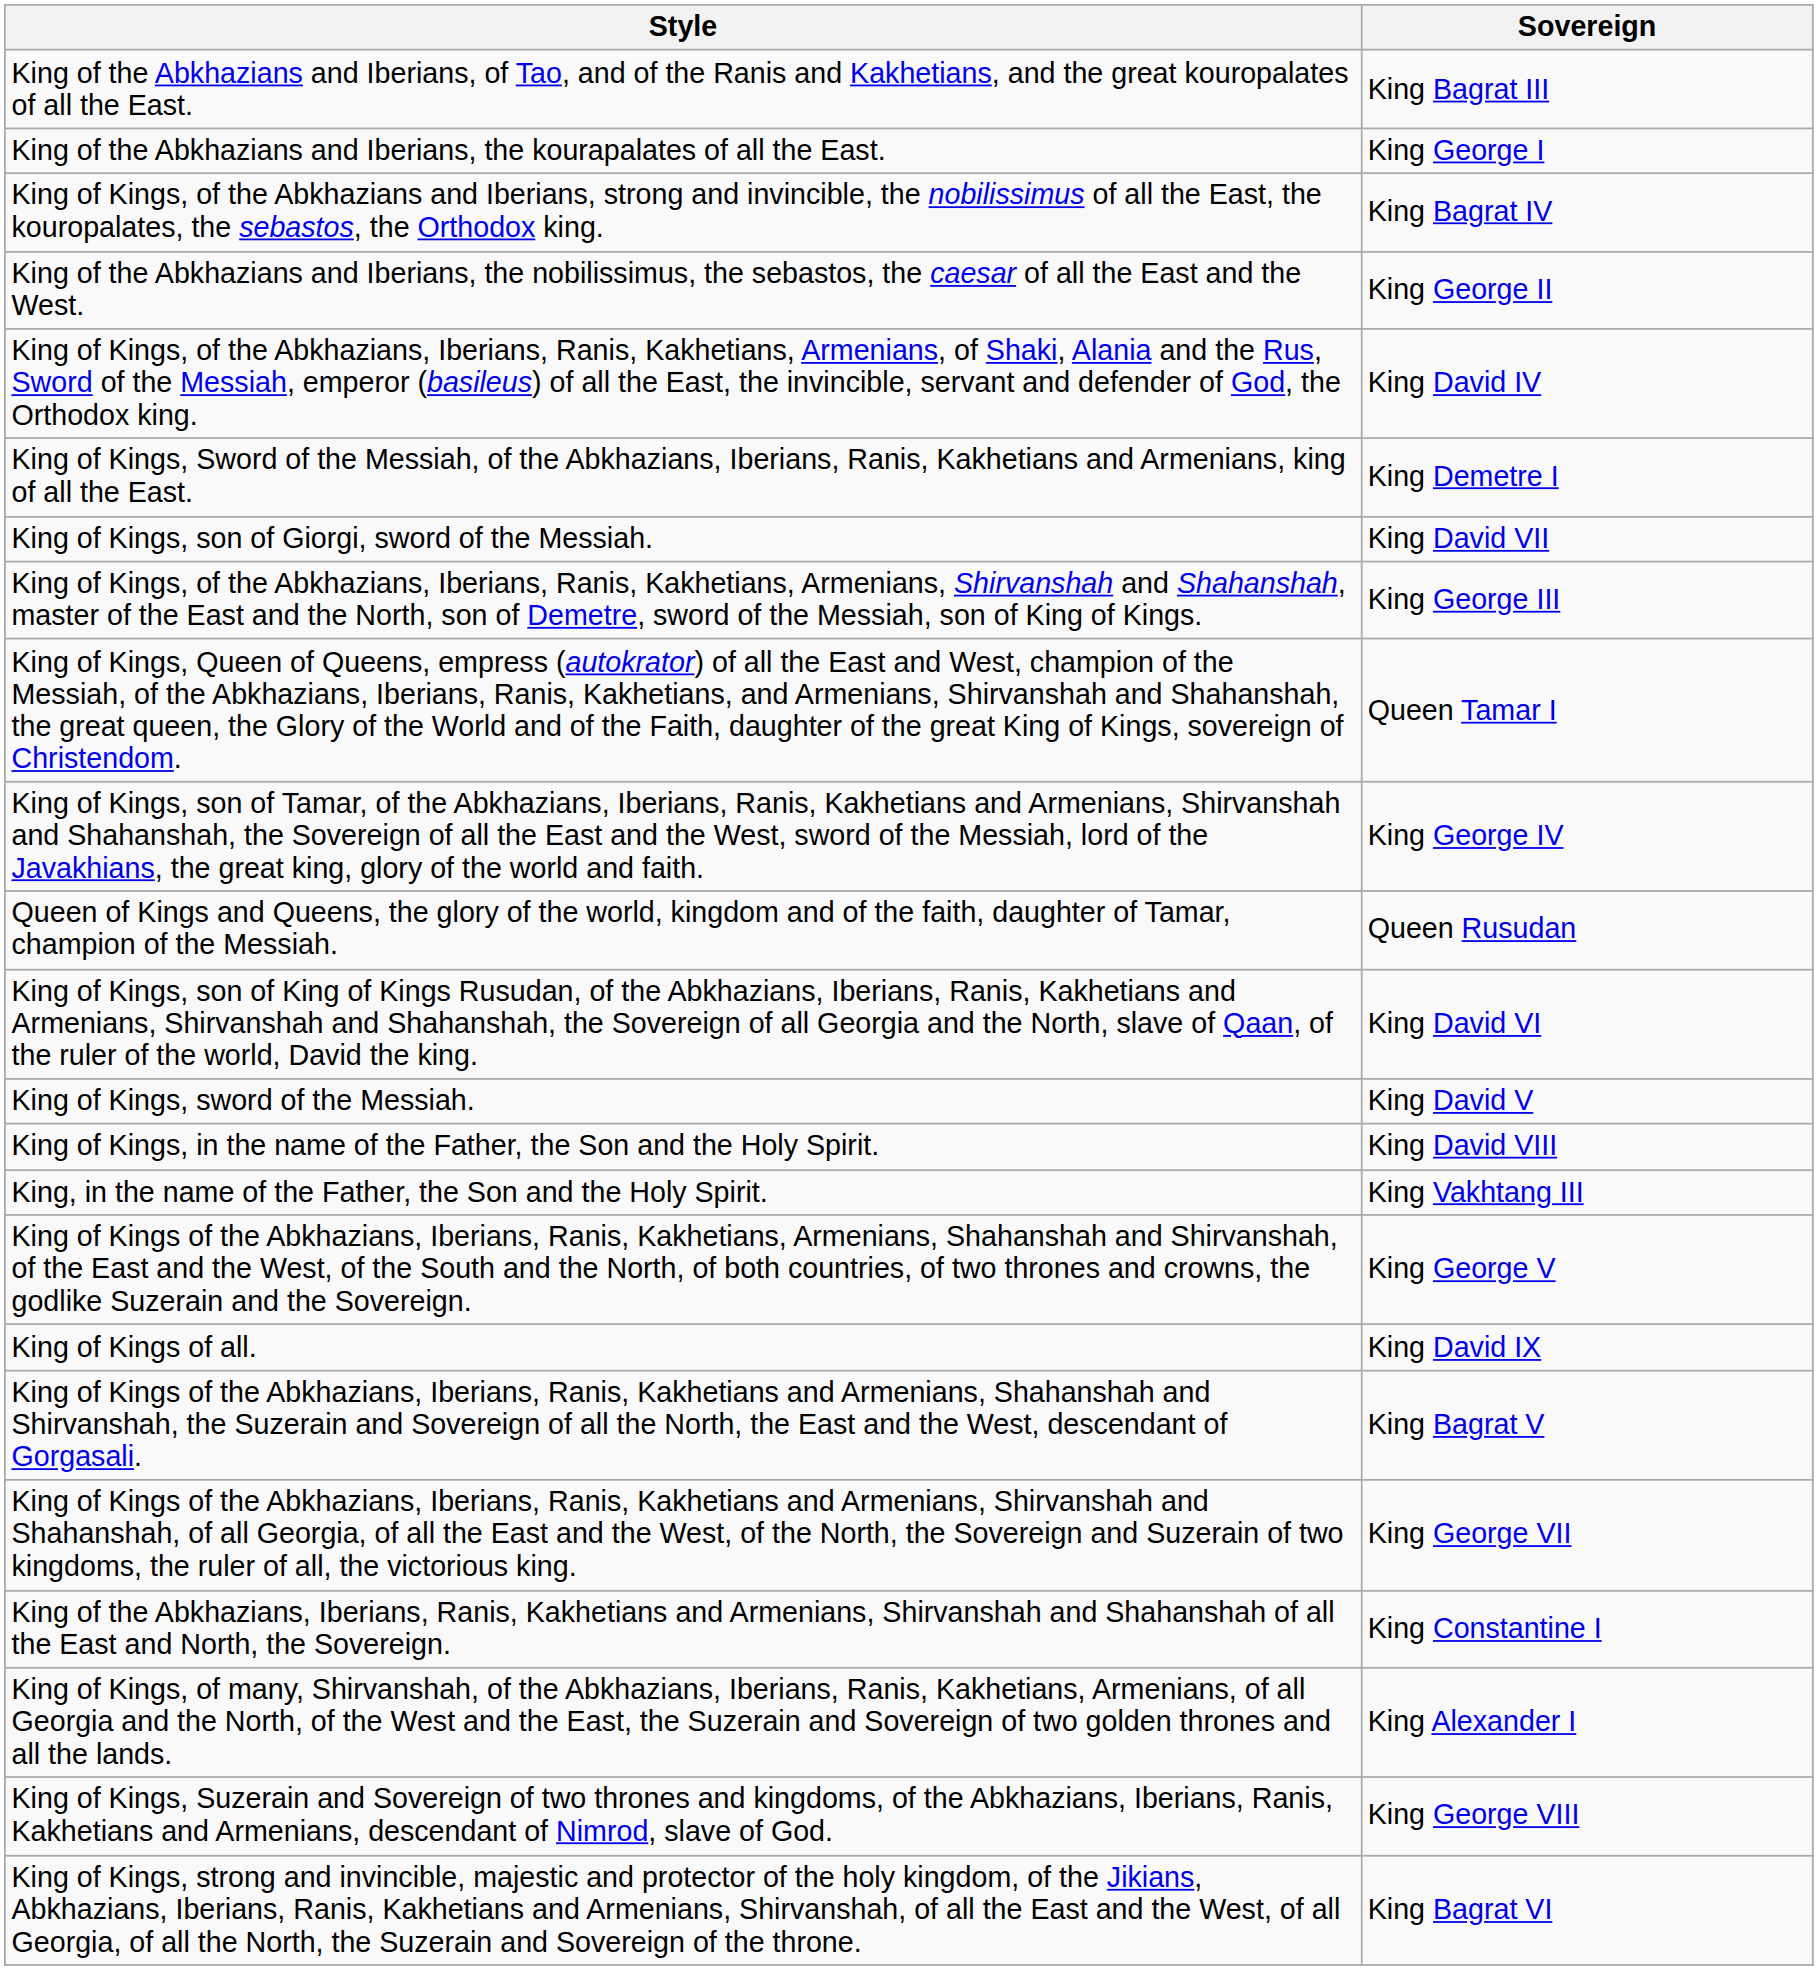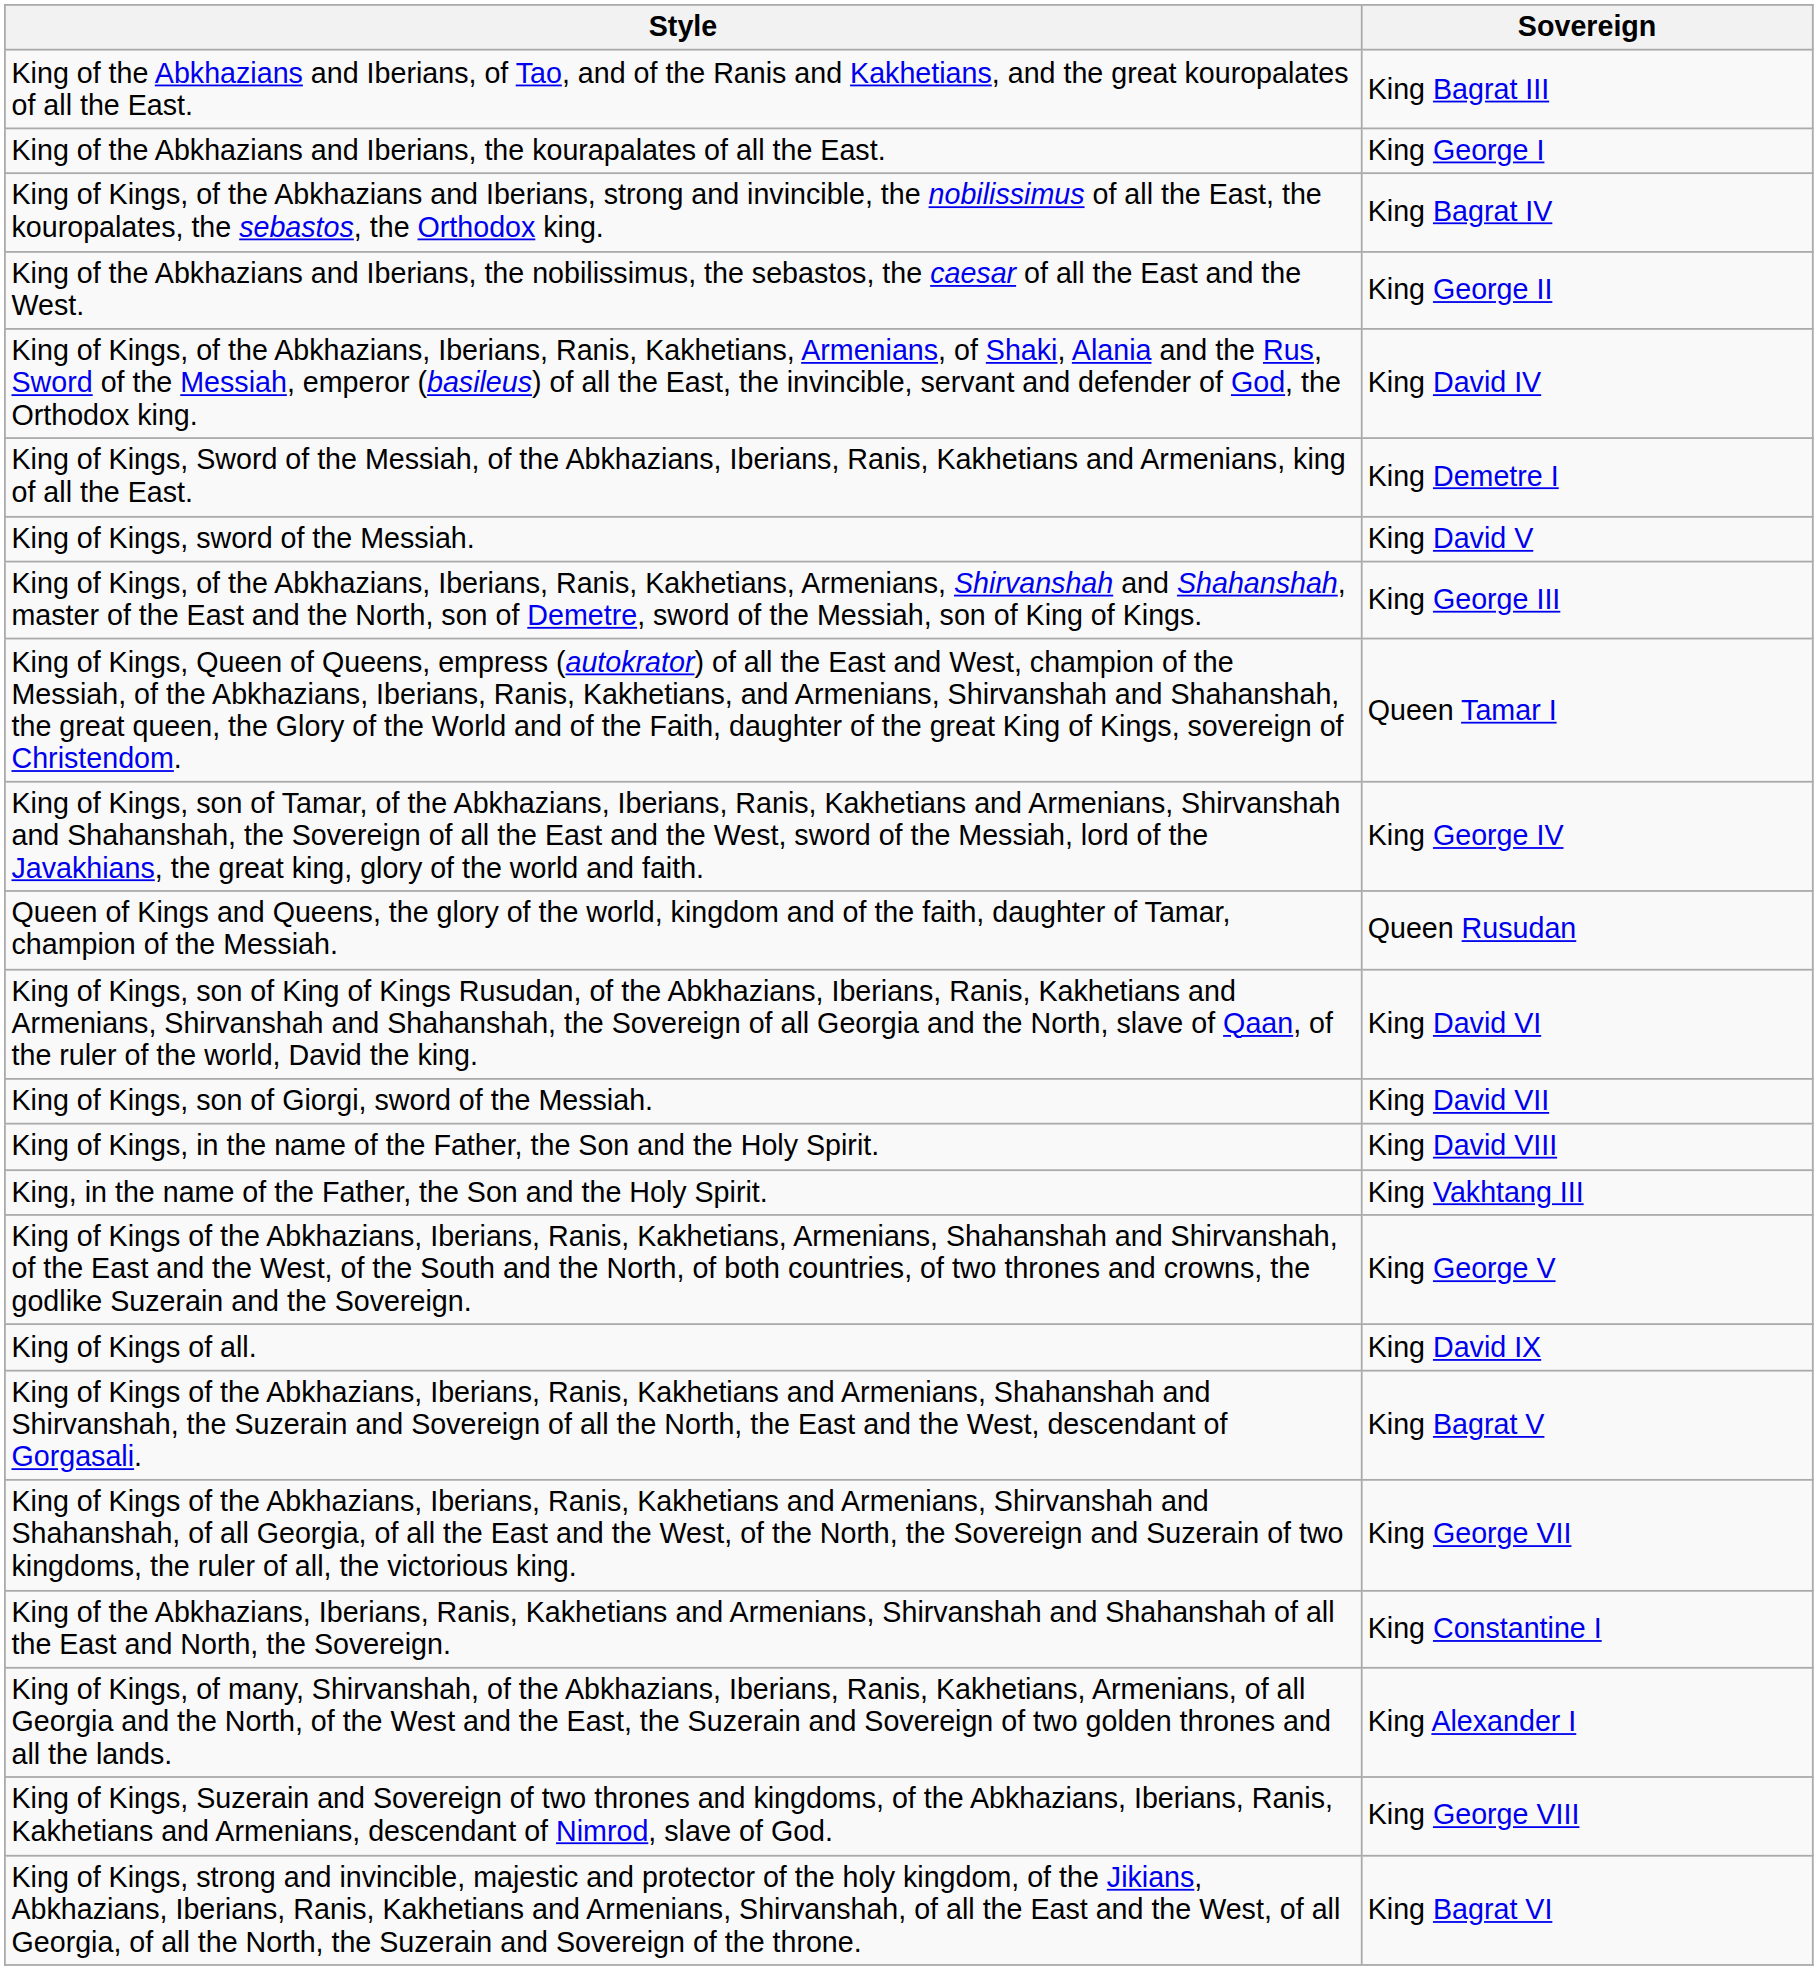 <table class="wikitable" width="80%">
 <tr>
 <th width="60%">Style</th>
 <th width="20%">Sovereign</th>
 </tr>
 <tr>
 <td>King of the <a href='#'>Abkhazians</a> and Iberians, of <a href='#'>Tao</a>, and of the Ranis and <a href='#'>Kakhetians</a>, and the great kouropalates of all the East.</td>
 <td>King <a href='#'>Bagrat III</a></td>
 </tr>
 <tr>
 <td>King of the Abkhazians and Iberians, the kourapalates of all the East.</td>
 <td>King <a href='#'>George I</a></td>
 </tr>
 <tr>
 <td>King of Kings, of the Abkhazians and Iberians, strong and invincible, the <em><a href='#'>nobilissimus</a></em> of all the East, the kouropalates, the <em><a href='#'>sebastos</a></em>, the <a href='#'>Orthodox</a> king.</td>
 <td>King <a href='#'>Bagrat IV</a></td>
 </tr>
 <tr>
 <td>King of the Abkhazians and Iberians, the nobilissimus, the sebastos, the <em><a href='#'>caesar</a></em> of all the East and the West.</td>
 <td>King <a href='#'>George II</a></td>
 </tr>
 <tr>
 <td>King of Kings, of the Abkhazians, Iberians, Ranis, Kakhetians, <a href='#'>Armenians</a>, of <a href='#'>Shaki</a>, <a href='#'>Alania</a> and the <a href='#'>Rus</a>, <a href='#'>Sword</a> of the <a href='#'>Messiah</a>, emperor (<em><a href='#'>basileus</a></em>) of all the East, the invincible, servant and defender of <a href='#'>God</a>, the Orthodox king.</td>
 <td>King <a href='#'>David IV</a></td>
 </tr>
 <tr>
 <td>King of Kings, Sword of the Messiah, of the Abkhazians, Iberians, Ranis, Kakhetians and Armenians, king of all the East.</td>
 <td>King <a href='#'>Demetre I</a></td>
 </tr>
 <tr>
-<td>King of Kings, son of Giorgi, sword of the Messiah.</td>
-<td>King <a href='#'>David VII</a></td>
+<td>King of Kings, sword of the Messiah.</td>
+<td>King <a href='#'>David V</a></td>
 </tr>
 <tr>
 <td>King of Kings, of the Abkhazians, Iberians, Ranis, Kakhetians, Armenians, <em><a href='#'>Shirvanshah</a></em> and <em><a href='#'>Shahanshah</a></em>, master of the East and the North, son of <a href='#'>Demetre</a>, sword of the Messiah, son of King of Kings.</td>
 <td>King <a href='#'>George III</a></td>
 </tr>
 <tr>
 <td>King of Kings, Queen of Queens, empress (<em><a href='#'>autokrator</a></em>) of all the East and West, champion of the Messiah, of the Abkhazians, Iberians, Ranis, Kakhetians, and Armenians, Shirvanshah and Shahanshah, the great queen, the Glory of the World and of the Faith, daughter of the great King of Kings, sovereign of <a href='#'>Christendom</a>.</td>
 <td>Queen <a href='#'>Tamar I</a></td>
 </tr>
 <tr>
 <td>King of Kings, son of Tamar, of the Abkhazians, Iberians, Ranis, Kakhetians and Armenians, Shirvanshah and Shahanshah, the Sovereign of all the East and the West, sword of the Messiah, lord of the <a href='#'>Javakhians</a>, the great king, glory of the world and faith.</td>
 <td>King <a href='#'>George IV</a></td>
 </tr>
 <tr>
 <td>Queen of Kings and Queens, the glory of the world, kingdom and of the faith, daughter of Tamar, champion of the Messiah.</td>
 <td>Queen <a href='#'>Rusudan</a></td>
 </tr>
 <tr>
 <td>King of Kings, son of King of Kings Rusudan, of the Abkhazians, Iberians, Ranis, Kakhetians and Armenians, Shirvanshah and Shahanshah, the Sovereign of all Georgia and the North, slave of <a href='#'>Qaan</a>, of the ruler of the world, David the king.</td>
 <td>King <a href='#'>David VI</a></td>
 </tr>
 <tr>
-<td>King of Kings, sword of the Messiah.</td>
-<td>King <a href='#'>David V</a></td>
+<td>King of Kings, son of Giorgi, sword of the Messiah.</td>
+<td>King <a href='#'>David VII</a></td>
 </tr>
 <tr>
 <td>King of Kings, in the name of the Father, the Son and the Holy Spirit.</td>
 <td>King <a href='#'>David VIII</a></td>
 </tr>
 <tr>
 <td>King, in the name of the Father, the Son and the Holy Spirit.</td>
 <td>King <a href='#'>Vakhtang III</a></td>
 </tr>
 <tr>
 <td>King of Kings of the Abkhazians, Iberians, Ranis, Kakhetians, Armenians, Shahanshah and Shirvanshah, of the East and the West, of the South and the North, of both countries, of two thrones and crowns, the godlike Suzerain and the Sovereign.</td>
 <td>King <a href='#'>George V</a></td>
 </tr>
 <tr>
 <td>King of Kings of all.</td>
 <td>King <a href='#'>David IX</a></td>
 </tr>
 <tr>
 <td>King of Kings of the Abkhazians, Iberians, Ranis, Kakhetians and Armenians, Shahanshah and Shirvanshah, the Suzerain and Sovereign of all the North, the East and the West, descendant of <a href='#'>Gorgasali</a>.</td>
 <td>King <a href='#'>Bagrat V</a></td>
 </tr>
 <tr>
 <td>King of Kings of the Abkhazians, Iberians, Ranis, Kakhetians and Armenians, Shirvanshah and Shahanshah, of all Georgia, of all the East and the West, of the North, the Sovereign and Suzerain of two kingdoms, the ruler of all, the victorious king.</td>
 <td>King <a href='#'>George VII</a></td>
 </tr>
 <tr>
 <td>King of the Abkhazians, Iberians, Ranis, Kakhetians and Armenians, Shirvanshah and Shahanshah of all the East and North, the Sovereign.</td>
 <td>King <a href='#'>Constantine I</a></td>
 </tr>
 <tr>
 <td>King of Kings, of many, Shirvanshah, of the Abkhazians, Iberians, Ranis, Kakhetians, Armenians, of all Georgia and the North, of the West and the East, the Suzerain and Sovereign of two golden thrones and all the lands.</td>
 <td>King <a href='#'>Alexander I</a></td>
 </tr>
 <tr>
 <td>King of Kings, Suzerain and Sovereign of two thrones and kingdoms, of the Abkhazians, Iberians, Ranis, Kakhetians and Armenians, descendant of <a href='#'>Nimrod</a>, slave of God.</td>
 <td>King <a href='#'>George VIII</a></td>
 </tr>
 <tr>
 <td>King of Kings, strong and invincible, majestic and protector of the holy kingdom, of the <a href='#'>Jikians</a>, Abkhazians, Iberians, Ranis, Kakhetians and Armenians, Shirvanshah, of all the East and the West, of all Georgia, of all the North, the Suzerain and Sovereign of the throne.</td>
 <td>King <a href='#'>Bagrat VI</a></td>
 </tr>
 </table>
